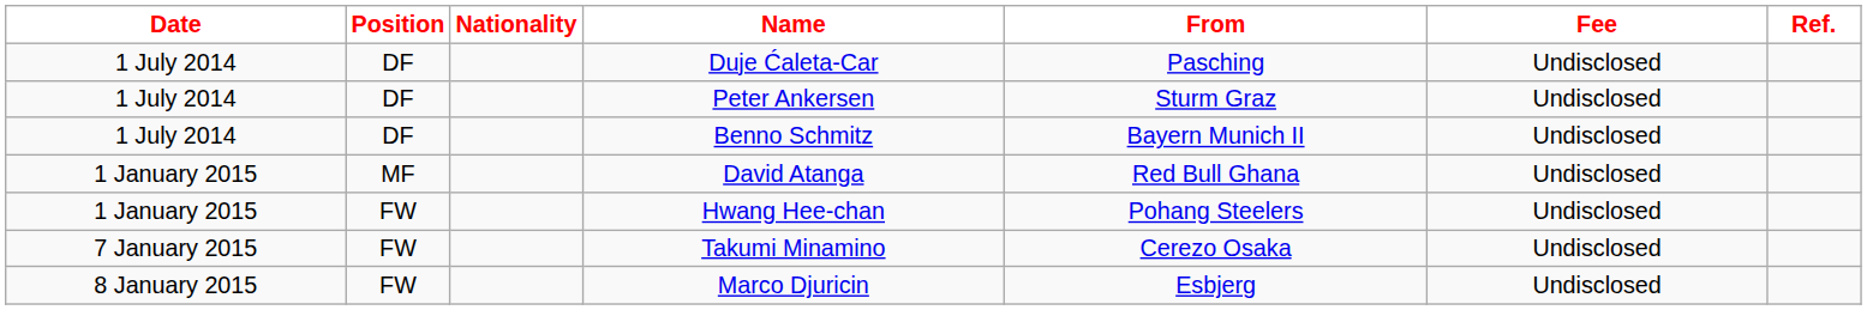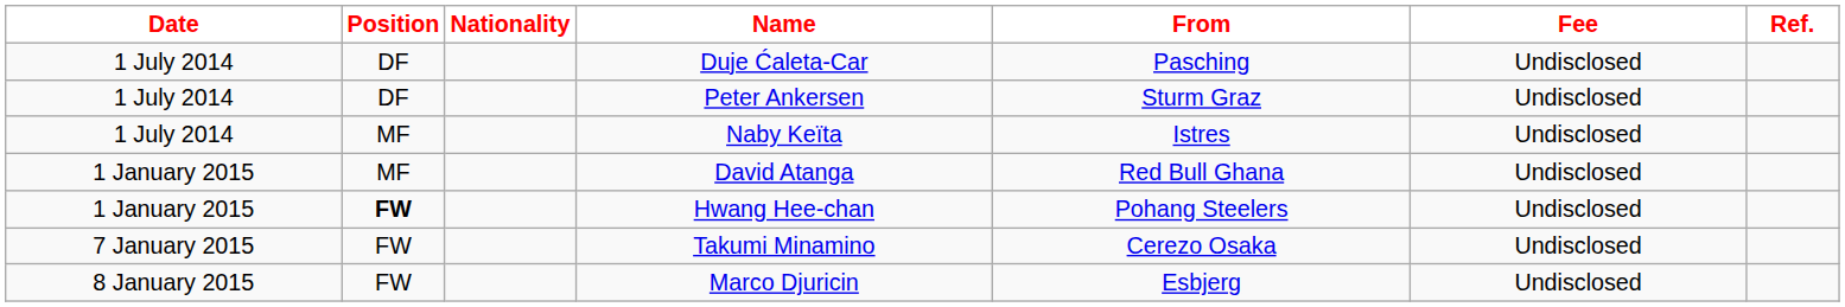 <table class="wikitable"  style="text-align:center; font-size:90%; ">
 <tr>
 <th style="background:#FFFFFF; color:#FF0000; width:200px;">Date</th>
 <th style="background:#FFFFFF; color:#FF0000; width:50px;">Position</th>
 <th style="background:#FFFFFF; color:#FF0000; width:50px;">Nationality</th>
 <th style="background:#FFFFFF; color:#FF0000; width:250px;">Name</th>
 <th style="background:#FFFFFF; color:#FF0000; width:250px;">From</th>
 <th style="background:#FFFFFF; color:#FF0000; width:200px;">Fee</th>
 <th style="background:#FFFFFF; color:#FF0000; width:50px;">Ref.</th>
 </tr>
 <tr>
 <td>1 July 2014</td>
 <td>DF</td>
 <td></td>
 <td><a href='#'>Duje Ćaleta-Car</a></td>
 <td><a href='#'>Pasching</a></td>
 <td>Undisclosed</td>
 <td></td>
 </tr>
 <tr>
 <td>1 July 2014</td>
 <td>DF</td>
 <td></td>
 <td><a href='#'>Peter Ankersen</a></td>
 <td><a href='#'>Sturm Graz</a></td>
 <td>Undisclosed</td>
 <td></td>
 </tr>
 <tr>
 <td>1 July 2014</td>
-<td>DF</td>
+<td>MF</td>
 <td></td>
-<td><a href='#'>Benno Schmitz</a></td>
-<td><a href='#'>Bayern Munich II</a></td>
+<td><a href='#'>Naby Keïta</a></td>
+<td><a href='#'>Istres</a></td>
 <td>Undisclosed</td>
 <td></td>
 </tr>
 <tr>
 <td>1 January 2015</td>
 <td>MF</td>
 <td></td>
 <td><a href='#'>David Atanga</a></td>
 <td><a href='#'>Red Bull Ghana</a></td>
 <td>Undisclosed</td>
 <td></td>
 </tr>
 <tr>
 <td>1 January 2015</td>
-<td>FW</td>
+<td><strong>FW</strong></td>
 <td></td>
 <td><a href='#'>Hwang Hee-chan</a></td>
 <td><a href='#'>Pohang Steelers</a></td>
 <td>Undisclosed</td>
 <td></td>
 </tr>
 <tr>
 <td>7 January 2015</td>
 <td>FW</td>
 <td></td>
 <td><a href='#'>Takumi Minamino</a></td>
 <td><a href='#'>Cerezo Osaka</a></td>
 <td>Undisclosed</td>
 <td></td>
 </tr>
 <tr>
 <td>8 January 2015</td>
 <td>FW</td>
 <td></td>
 <td><a href='#'>Marco Djuricin</a></td>
 <td><a href='#'>Esbjerg</a></td>
 <td>Undisclosed</td>
 <td></td>
 </tr>
 </table>
